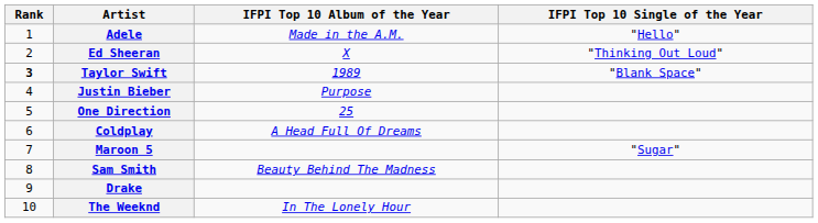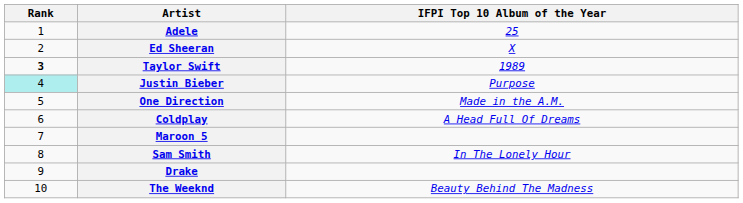 <table class="wikitable unsortable plainrowheaders" style="text-align:center; width:70%">
 <tr>
 <th>Rank</th>
 <th>Artist</th>
 <th>IFPI Top 10 Album of the Year</th>
-<th>IFPI Top 10 Single of the Year</th>
 </tr>
 <tr>
 <td>1</td>
 <th scope="row"><a href='#'>Adele</a></th>
-<td><em><a href='#'>Made in the A.M.</a></em> </td>
-<td>"<a href='#'>Hello</a>" </td>
+<td><em><a href='#'>25</a></em> </td>
 </tr>
 <tr>
 <td>2</td>
 <th scope="row"><a href='#'>Ed Sheeran</a></th>
 <td><em><a href='#'>X</a></em> </td>
-<td>"<a href='#'>Thinking Out Loud</a>" </td>
 </tr>
 <tr>
 <td><strong>3</strong></td>
 <th scope="row"><a href='#'>Taylor Swift</a></th>
 <td><em><a href='#'>1989</a></em> </td>
-<td>"<a href='#'>Blank Space</a>" </td>
 </tr>
 <tr>
-<td>4</td>
+<td style="background: paleturquoise;">4</td>
 <th scope="row"><a href='#'>Justin Bieber</a></th>
 <td><em><a href='#'>Purpose</a></em> </td>
-<td></td>
 </tr>
 <tr>
 <td>5</td>
 <th scope="row"><a href='#'>One Direction</a></th>
-<td><em><a href='#'>25</a></em> </td>
-<td></td>
+<td><em><a href='#'>Made in the A.M.</a></em> </td>
 </tr>
 <tr>
 <td>6</td>
 <th scope="row"><a href='#'>Coldplay</a></th>
 <td><em><a href='#'>A Head Full Of Dreams</a></em> </td>
-<td></td>
 </tr>
 <tr>
 <td>7</td>
 <th scope="row"><a href='#'>Maroon 5</a></th>
 <td></td>
-<td>"<a href='#'>Sugar</a>" </td>
 </tr>
 <tr>
 <td>8</td>
 <th scope="row"><a href='#'>Sam Smith</a></th>
-<td><em><a href='#'>Beauty Behind The Madness</a></em> </td>
-<td></td>
+<td><em><a href='#'>In The Lonely Hour</a></em> </td>
 </tr>
 <tr>
 <td>9</td>
 <th scope="row"><a href='#'>Drake</a></th>
 <td></td>
-<td></td>
 </tr>
 <tr>
 <td>10</td>
 <th scope="row"><a href='#'>The Weeknd</a></th>
-<td><em><a href='#'>In The Lonely Hour</a></em> </td>
-<td></td>
+<td><em><a href='#'>Beauty Behind The Madness</a></em> </td>
 </tr>
 </table>
